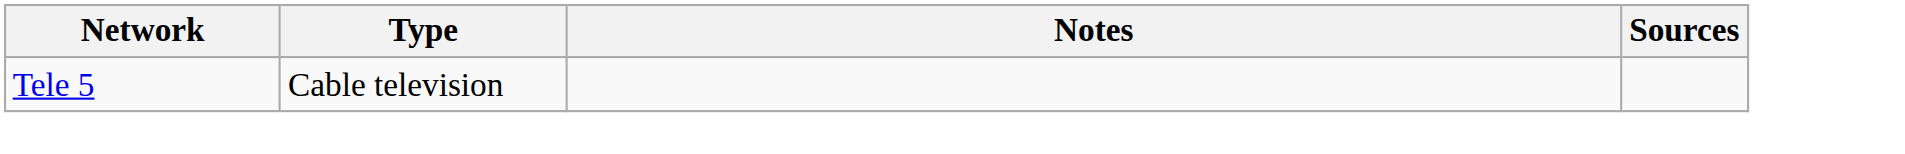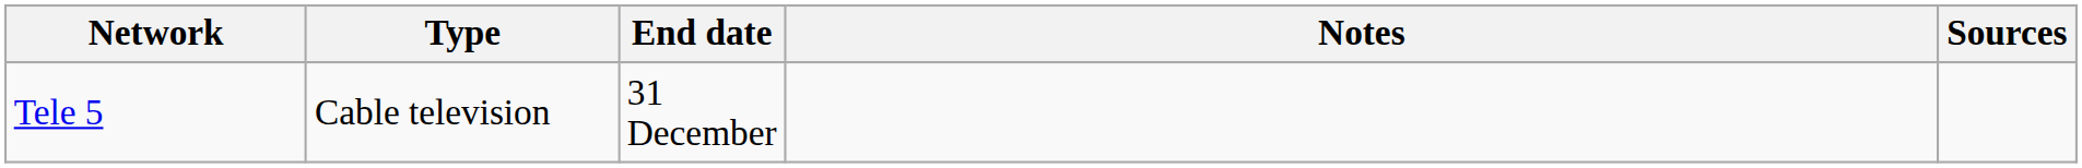 <table class="wikitable">
 <tr>
 <th style="text-align:center; width:125px">Network</th>
 <th style="text-align:center; width:130px">Type</th>
+<th style="text-align:center; width:60px">End date</th>
 <th style="text-align:center; width:500px">Notes</th>
 <th style="text-align:center; width:30px">Sources</th>
 </tr>
 <tr>
 <td><a href='#'>Tele 5</a></td>
 <td>Cable television</td>
+<td>31 December</td>
 <td></td>
 <td></td>
 </tr>
 </table>
